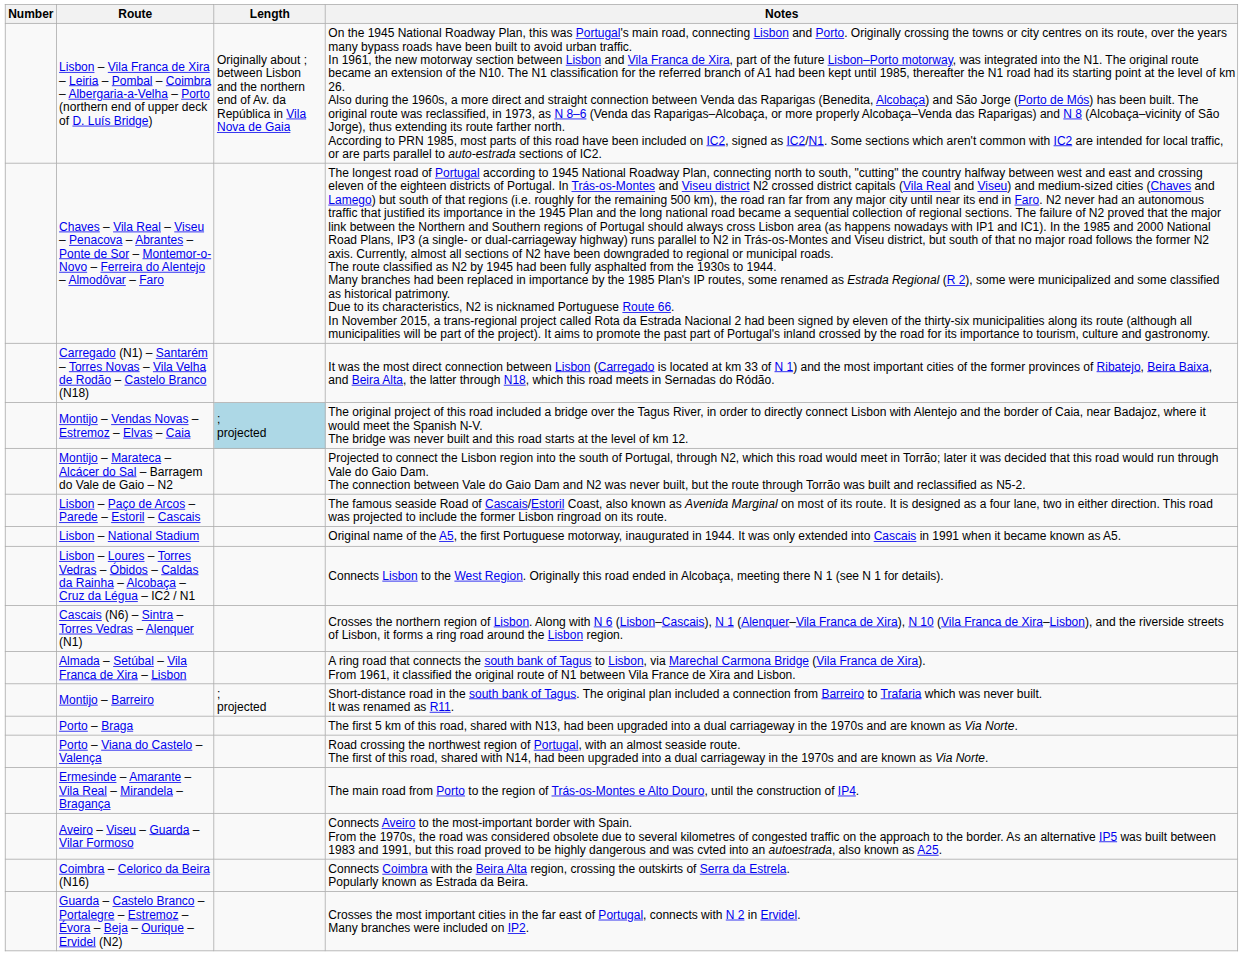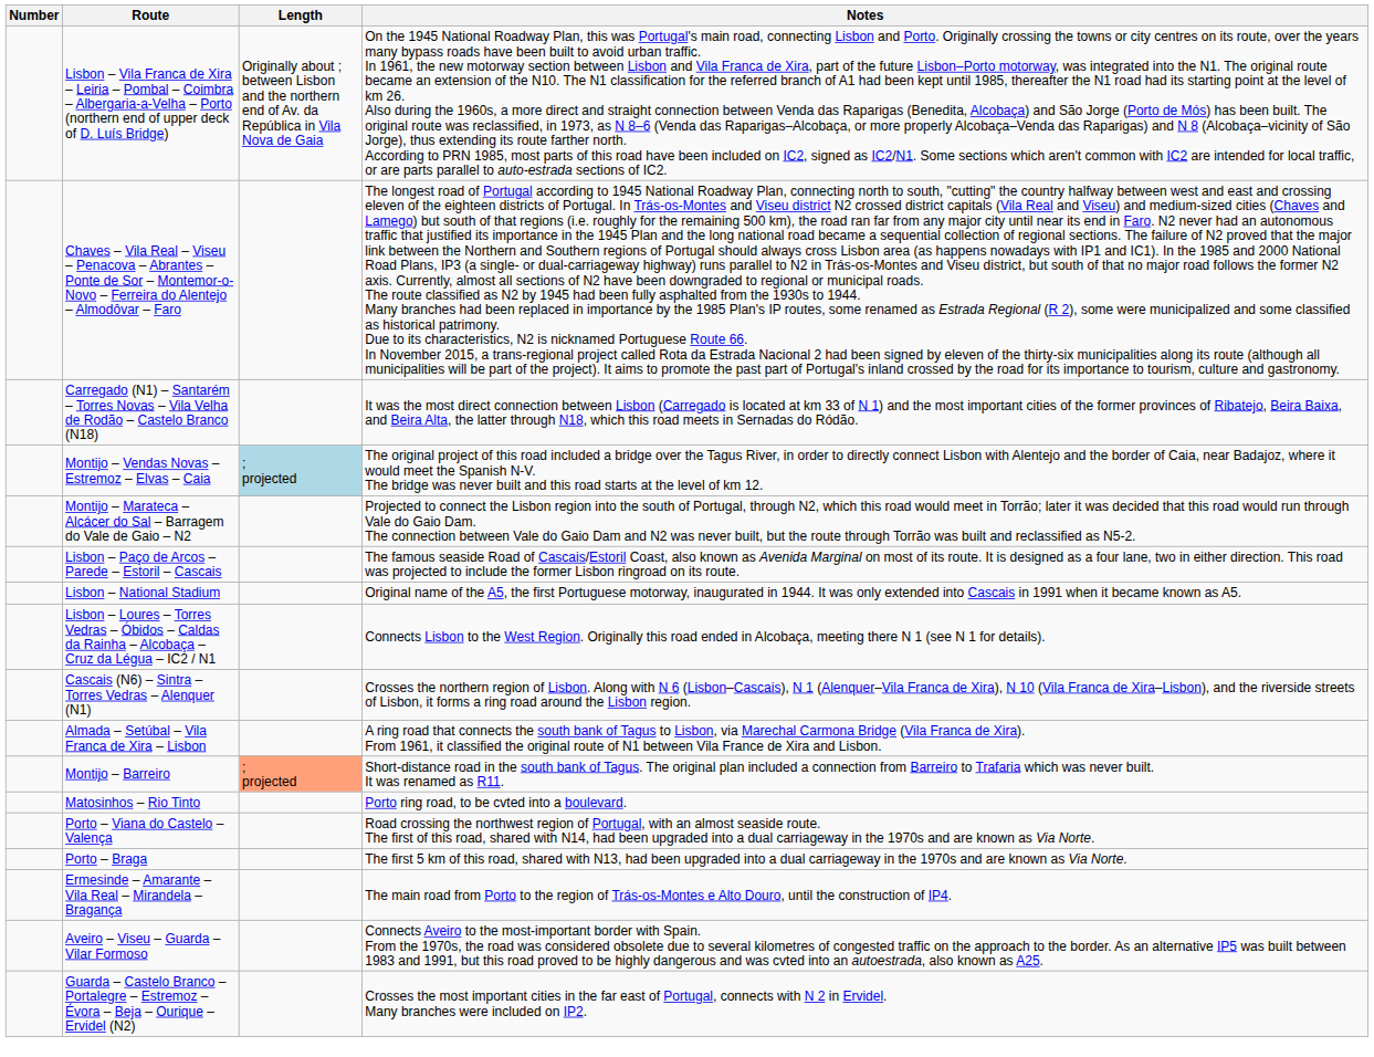 <table class="wikitable" style="margin:0.5em 0.5em 0.5em 1em; padding:0.5em; font-size:95%;">
 <tr>
 <th>Number</th>
 <th>Route</th>
 <th>Length</th>
 <th>Notes</th>
 </tr>
 <tr>
 <td></td>
 <td><a href='#'>Lisbon</a> – <a href='#'>Vila Franca de Xira</a> – <a href='#'>Leiria</a> – <a href='#'>Pombal</a> – <a href='#'>Coimbra</a> – <a href='#'>Albergaria-a-Velha</a> – <a href='#'>Porto</a> (northern end of upper deck of <a href='#'>D. Luís Bridge</a>)</td>
 <td>Originally about ;<br> between Lisbon and the northern end of Av. da República in <a href='#'>Vila Nova de Gaia</a></td>
 <td>On the 1945 National Roadway Plan, this was <a href='#'>Portugal</a>'s main road, connecting <a href='#'>Lisbon</a> and <a href='#'>Porto</a>. Originally crossing the towns or city centres on its route, over the years many bypass roads have been built to avoid urban traffic.<br>In 1961, the new motorway section between <a href='#'>Lisbon</a> and <a href='#'>Vila Franca de Xira</a>, part of the future <a href='#'>Lisbon–Porto motorway</a>, was integrated into the N1. The original route became an extension of the N10. The N1 classification for the referred branch of A1 had been kept until 1985, thereafter the N1 road had its starting point at the level of km 26.<br>Also during the 1960s, a more direct and straight connection between Venda das Raparigas (Benedita, <a href='#'>Alcobaça</a>) and São Jorge (<a href='#'>Porto de Mós</a>) has been built. The original route was reclassified, in 1973, as <a href='#'>N 8–6</a> (Venda das Raparigas–Alcobaça, or more properly Alcobaça–Venda das Raparigas) and <a href='#'>N 8</a> (Alcobaça–vicinity of São Jorge), thus extending its route farther north.<br>According to PRN 1985, most parts of this road have been included on <a href='#'>IC2</a>, signed as <a href='#'>IC2</a>/<a href='#'>N1</a>. Some sections which aren't common with <a href='#'>IC2</a> are intended for local traffic, or are parts parallel to <em>auto-estrada</em> sections of IC2.</td>
 </tr>
 <tr>
 <td></td>
 <td><a href='#'>Chaves</a> – <a href='#'>Vila Real</a> – <a href='#'>Viseu</a> – <a href='#'>Penacova</a> – <a href='#'>Abrantes</a> – <a href='#'>Ponte de Sor</a> – <a href='#'>Montemor-o-Novo</a> – <a href='#'>Ferreira do Alentejo</a> – <a href='#'>Almodôvar</a> – <a href='#'>Faro</a></td>
 <td></td>
 <td>The longest road of <a href='#'>Portugal</a> according to 1945 National Roadway Plan, connecting north to south, "cutting" the country halfway between west and east and crossing eleven of the eighteen districts of Portugal. In <a href='#'>Trás-os-Montes</a> and <a href='#'>Viseu district</a> N2 crossed district capitals (<a href='#'>Vila Real</a> and <a href='#'>Viseu</a>) and medium-sized cities (<a href='#'>Chaves</a> and <a href='#'>Lamego</a>) but south of that regions (i.e. roughly for the remaining 500 km), the road ran far from any major city until near its end in <a href='#'>Faro</a>. N2 never had an autonomous traffic that justified its importance in the 1945 Plan and the long national road became a sequential collection of regional sections. The failure of N2 proved that the major link between the Northern and Southern regions of Portugal should always cross Lisbon area (as happens nowadays with IP1 and IC1). In the 1985 and 2000 National Road Plans, IP3 (a single- or dual-carriageway highway) runs parallel to N2 in Trás-os-Montes and Viseu district, but south of that no major road follows the former N2 axis. Currently, almost all sections of N2 have been downgraded to regional or municipal roads.<br>The route classified as N2 by 1945 had been fully asphalted from the 1930s to 1944.<br>Many branches had been replaced in importance by the 1985 Plan's IP routes, some renamed as <em>Estrada Regional</em> (<a href='#'>R 2</a>), some were municipalized and some classified as historical patrimony.<br>Due to its characteristics, N2 is nicknamed Portuguese <a href='#'>Route 66</a>.<br>In November 2015, a trans-regional project called Rota da Estrada Nacional 2 had been signed by eleven of the thirty-six municipalities along its route (although all municipalities will be part of the project). It aims to promote the past part of Portugal's inland crossed by the road for its importance to tourism, culture and gastronomy.</td>
 </tr>
 <tr>
 <td></td>
 <td><a href='#'>Carregado</a> (N1) – <a href='#'>Santarém</a> – <a href='#'>Torres Novas</a> – <a href='#'>Vila Velha de Rodão</a> – <a href='#'>Castelo Branco</a> (N18)</td>
 <td></td>
 <td>It was the most direct connection between <a href='#'>Lisbon</a> (<a href='#'>Carregado</a> is located at km 33 of <a href='#'>N 1</a>) and the most important cities of the former provinces of <a href='#'>Ribatejo</a>, <a href='#'>Beira Baixa</a>, and <a href='#'>Beira Alta</a>, the latter through <a href='#'>N18</a>, which this road meets in Sernadas do Ródão.</td>
 </tr>
 <tr>
 <td></td>
 <td><a href='#'>Montijo</a> – <a href='#'>Vendas Novas</a> – <a href='#'>Estremoz</a> – <a href='#'>Elvas</a> – <a href='#'>Caia</a></td>
 <td style="background: lightblue;">;<br> projected</td>
 <td>The original project of this road included a bridge over the Tagus River, in order to directly connect Lisbon with Alentejo and the border of Caia, near Badajoz, where it would meet the Spanish N-V.<br>The bridge was never built and this road starts at the level of km 12.</td>
 </tr>
 <tr>
 <td></td>
 <td><a href='#'>Montijo</a> – <a href='#'>Marateca</a> – <a href='#'>Alcácer do Sal</a> – Barragem do Vale de Gaio – N2</td>
 <td></td>
 <td>Projected to connect the Lisbon region into the south of Portugal, through N2, which this road would meet in Torrão; later it was decided that this road would run through Vale do Gaio Dam.<br>The connection between Vale do Gaio Dam and N2 was never built, but the route through Torrão was built and reclassified as N5-2.</td>
 </tr>
 <tr>
 <td></td>
 <td><a href='#'>Lisbon</a> – <a href='#'>Paço de Arcos</a> – <a href='#'>Parede</a> – <a href='#'>Estoril</a> – <a href='#'>Cascais</a></td>
 <td></td>
 <td>The famous seaside Road of <a href='#'>Cascais</a>/<a href='#'>Estoril</a> Coast, also known as <em>Avenida Marginal</em> on most of its route. It is designed as a four lane, two in either direction. This road was projected to include the former Lisbon ringroad on its route.</td>
 </tr>
 <tr>
 <td></td>
 <td><a href='#'>Lisbon</a> – <a href='#'>National Stadium</a></td>
 <td></td>
 <td>Original name of the <a href='#'>A5</a>, the first Portuguese motorway, inaugurated in 1944. It was only extended into <a href='#'>Cascais</a> in 1991 when it became known as A5.</td>
 </tr>
 <tr>
 <td></td>
 <td><a href='#'>Lisbon</a> – <a href='#'>Loures</a> – <a href='#'>Torres Vedras</a> – <a href='#'>Óbidos</a> – <a href='#'>Caldas da Rainha</a> – <a href='#'>Alcobaça</a> – <a href='#'>Cruz da Légua</a> – IC2 / N1</td>
 <td></td>
 <td>Connects <a href='#'>Lisbon</a> to the <a href='#'>West Region</a>. Originally this road ended in Alcobaça, meeting there N 1 (see N 1 for details).</td>
 </tr>
 <tr>
 <td></td>
 <td><a href='#'>Cascais</a> (N6) – <a href='#'>Sintra</a> – <a href='#'>Torres Vedras</a> – <a href='#'>Alenquer</a> (N1)</td>
 <td></td>
 <td>Crosses the northern region of <a href='#'>Lisbon</a>. Along with <a href='#'>N 6</a> (<a href='#'>Lisbon</a>–<a href='#'>Cascais</a>), <a href='#'>N 1</a> (<a href='#'>Alenquer</a>–<a href='#'>Vila Franca de Xira</a>), <a href='#'>N 10</a> (<a href='#'>Vila Franca de Xira</a>–<a href='#'>Lisbon</a>), and the riverside streets of Lisbon, it forms a ring road around the <a href='#'>Lisbon</a> region.</td>
 </tr>
 <tr>
 <td></td>
 <td><a href='#'>Almada</a> – <a href='#'>Setúbal</a> – <a href='#'>Vila Franca de Xira</a> – <a href='#'>Lisbon</a></td>
 <td></td>
 <td>A ring road that connects the <a href='#'>south bank of Tagus</a> to <a href='#'>Lisbon</a>, via <a href='#'>Marechal Carmona Bridge</a> (<a href='#'>Vila Franca de Xira</a>).<br>From 1961, it classified the original route of N1 between Vila France de Xira and Lisbon.</td>
 </tr>
 <tr>
 <td></td>
 <td><a href='#'>Montijo</a> – <a href='#'>Barreiro</a></td>
-<td>;<br> projected</td>
+<td style="background: lightsalmon;">;<br> projected</td>
 <td>Short-distance road in the <a href='#'>south bank of Tagus</a>. The original plan included a connection from <a href='#'>Barreiro</a> to <a href='#'>Trafaria</a> which was never built.<br>It was renamed as <a href='#'>R11</a>.</td>
+</tr>
+<tr>
+<td></td>
+<td><a href='#'>Matosinhos</a> – <a href='#'>Rio Tinto</a></td>
+<td></td>
+<td><a href='#'>Porto</a> ring road, to be cvted into a <a href='#'>boulevard</a>.</td>
+</tr>
+<tr>
+<td></td>
+<td><a href='#'>Porto</a> – <a href='#'>Viana do Castelo</a> – <a href='#'>Valença</a></td>
+<td></td>
+<td>Road crossing the northwest region of <a href='#'>Portugal</a>, with an almost seaside route.<br>The first  of this road, shared with N14, had been upgraded into a dual carriageway in the 1970s and are known as <em>Via Norte</em>.</td>
 </tr>
 <tr>
 <td></td>
 <td><a href='#'>Porto</a> – <a href='#'>Braga</a></td>
 <td></td>
 <td>The first 5 km of this road, shared with N13, had been upgraded into a dual carriageway in the 1970s and are known as <em>Via Norte</em>.</td>
-</tr>
-<tr>
-<td></td>
-<td><a href='#'>Porto</a> – <a href='#'>Viana do Castelo</a> – <a href='#'>Valença</a></td>
-<td></td>
-<td>Road crossing the northwest region of <a href='#'>Portugal</a>, with an almost seaside route.<br>The first  of this road, shared with N14, had been upgraded into a dual carriageway in the 1970s and are known as <em>Via Norte</em>.</td>
 </tr>
 <tr>
 <td></td>
 <td><a href='#'>Ermesinde</a> – <a href='#'>Amarante</a> – <a href='#'>Vila Real</a> – <a href='#'>Mirandela</a> – <a href='#'>Bragança</a></td>
 <td></td>
 <td>The main road from <a href='#'>Porto</a> to the region of <a href='#'>Trás-os-Montes e Alto Douro</a>, until the construction of <a href='#'>IP4</a>.</td>
 </tr>
 <tr>
 <td></td>
 <td><a href='#'>Aveiro</a> – <a href='#'>Viseu</a> – <a href='#'>Guarda</a> – <a href='#'>Vilar Formoso</a></td>
 <td></td>
 <td>Connects <a href='#'>Aveiro</a> to the most-important border with Spain.<br>From the 1970s, the road was considered obsolete due to several kilometres of congested traffic on the approach to the border. As an alternative <a href='#'>IP5</a> was built between 1983 and 1991, but this road proved to be highly dangerous and was cvted into an <em>autoestrada</em>, also known as <a href='#'>A25</a>.</td>
 </tr>
 <tr>
 <td></td>
-<td><a href='#'>Coimbra</a> – <a href='#'>Celorico da Beira</a> (N16)</td>
-<td></td>
-<td>Connects <a href='#'>Coimbra</a> with the <a href='#'>Beira Alta</a> region, crossing the outskirts of <a href='#'>Serra da Estrela</a>.<br>Popularly known as Estrada da Beira.</td>
-</tr>
-<tr>
-<td></td>
 <td><a href='#'>Guarda</a> – <a href='#'>Castelo Branco</a> – <a href='#'>Portalegre</a> – <a href='#'>Estremoz</a> – <a href='#'>Évora</a> – <a href='#'>Beja</a> – <a href='#'>Ourique</a> – <a href='#'>Ervidel</a> (N2)</td>
 <td></td>
 <td>Crosses the most important cities in the far east of <a href='#'>Portugal</a>, connects with <a href='#'>N 2</a> in <a href='#'>Ervidel</a>.<br>Many branches were included on <a href='#'>IP2</a>.</td>
 </tr>
 </table>
